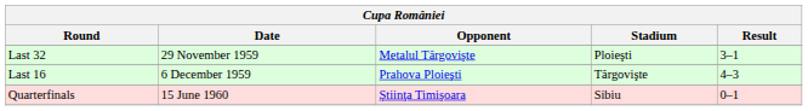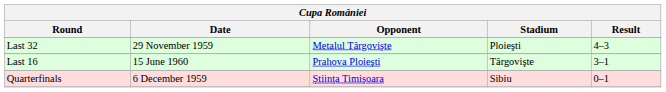 <table class="wikitable" style="width:80%;">
 <tr>
 <th colspan="5" style="text-align:center;"><em>Cupa României</em></th>
 </tr>
 <tr>
 <th>Round</th>
 <th>Date</th>
 <th>Opponent</th>
 <th>Stadium</th>
 <th>Result</th>
 </tr>
 <tr>
 </tr>
 <tr bgcolor="#ddffdd">
 <td>Last 32</td>
 <td>29 November 1959</td>
 <td><a href='#'>Metalul Târgovişte</a></td>
 <td>Ploieşti</td>
-<td>3–1</td>
+<td>4–3</td>
 </tr>
 <tr>
 </tr>
 <tr bgcolor="#ddffdd">
 <td>Last 16</td>
-<td>6 December 1959</td>
+<td>15 June 1960</td>
 <td><a href='#'>Prahova Ploieşti</a></td>
 <td>Târgovişte</td>
-<td>4–3</td>
+<td>3–1</td>
 </tr>
 <tr>
 </tr>
 <tr bgcolor="#ffdddd">
 <td>Quarterfinals</td>
-<td>15 June 1960</td>
+<td>6 December 1959</td>
 <td><a href='#'>Ştiinţa Timişoara</a></td>
 <td>Sibiu</td>
 <td>0–1</td>
 </tr>
 <tr>
 </tr>
 </table>
